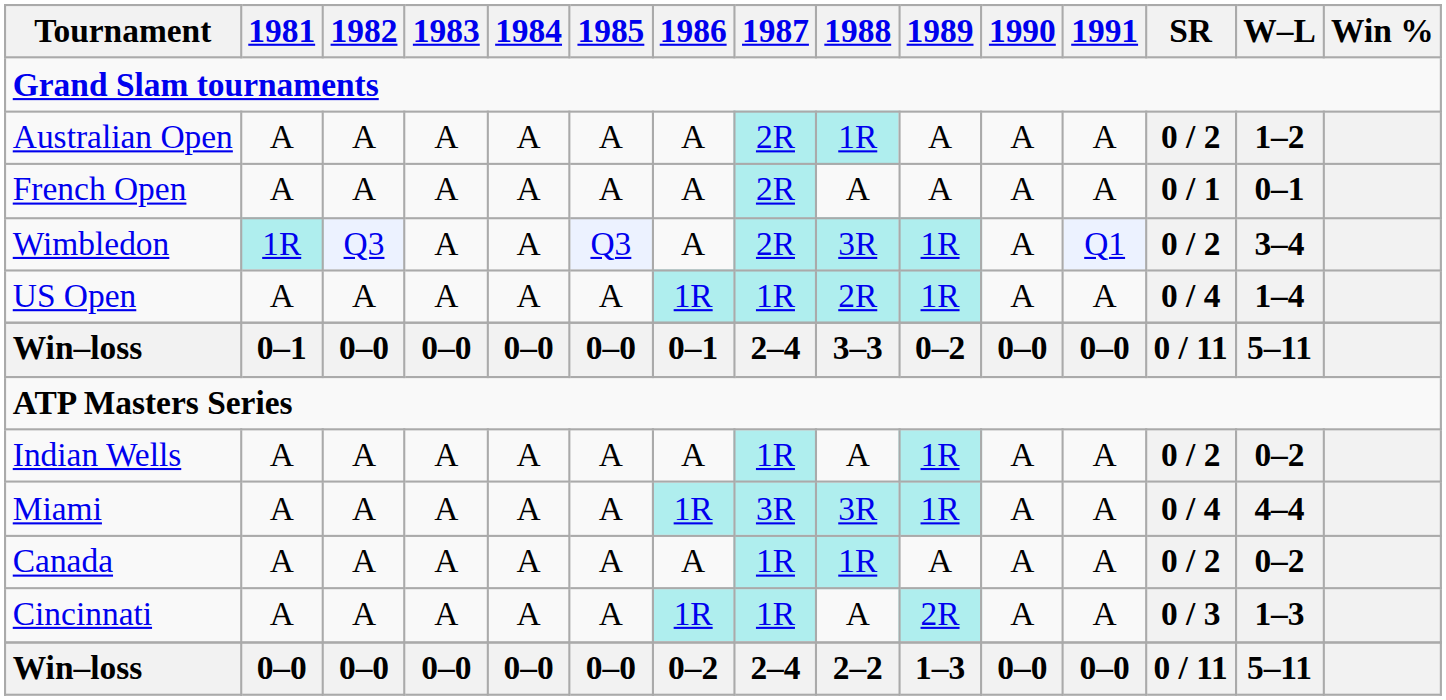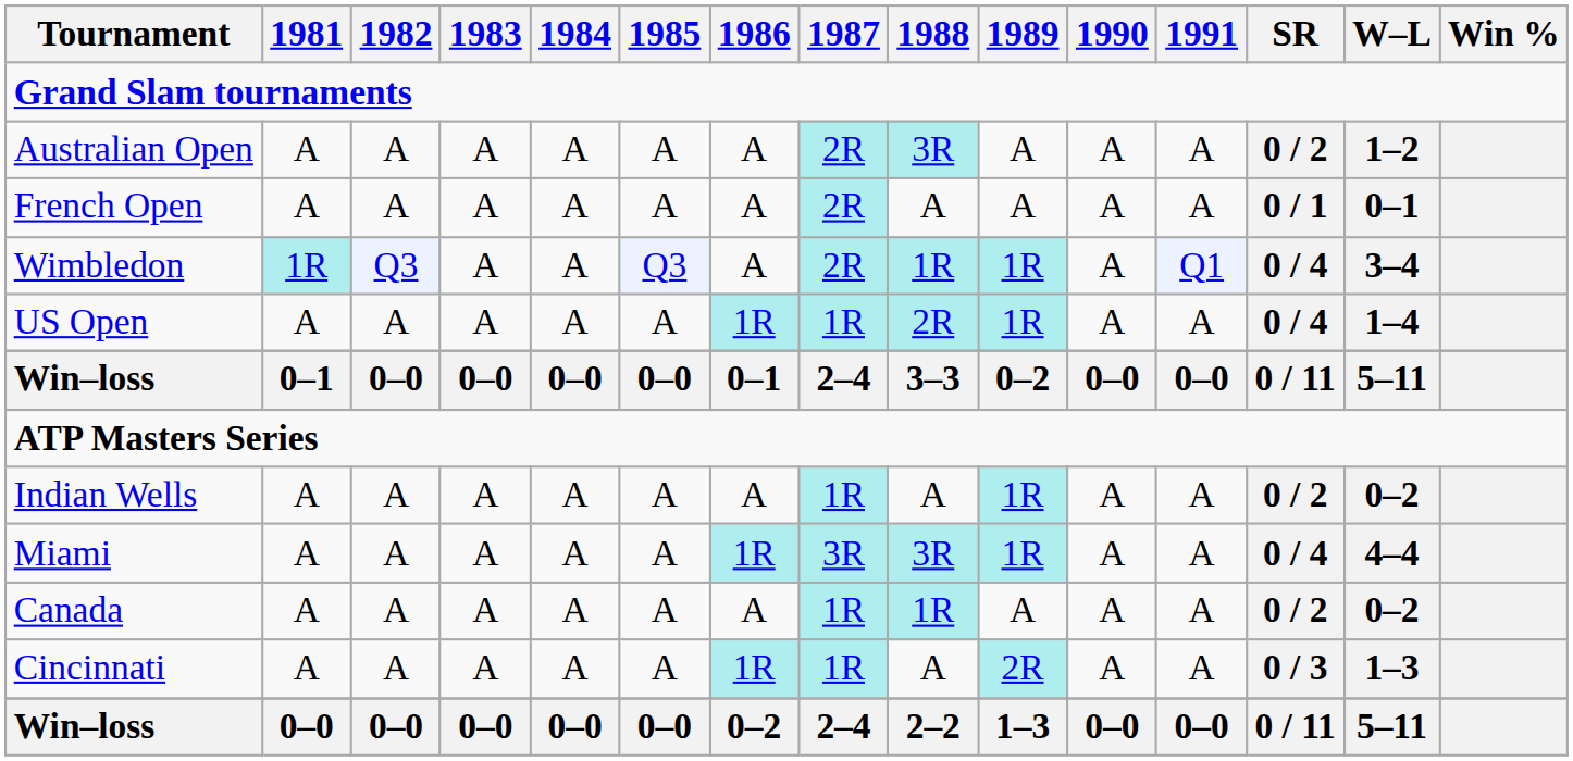 <table class=wikitable style=text-align:center>
 <tr>
 <th>Tournament</th>
 <th><a href='#'>1981</a></th>
 <th><a href='#'>1982</a></th>
 <th><a href='#'>1983</a></th>
 <th><a href='#'>1984</a></th>
 <th><a href='#'>1985</a></th>
 <th><a href='#'>1986</a></th>
 <th><a href='#'>1987</a></th>
 <th><a href='#'>1988</a></th>
 <th><a href='#'>1989</a></th>
 <th><a href='#'>1990</a></th>
 <th><a href='#'>1991</a></th>
 <th>SR</th>
 <th>W–L</th>
 <th>Win %</th>
 </tr>
 <tr>
 <td colspan=25 style=text-align:left><a href='#'><strong>Grand Slam tournaments</strong></a></td>
 </tr>
 <tr>
 <td align=left><a href='#'>Australian Open</a></td>
 <td>A</td>
 <td>A</td>
 <td>A</td>
 <td>A</td>
 <td>A</td>
 <td>A</td>
 <td style=background:#afeeee><a href='#'>2R</a></td>
-<td style=background:#afeeee><a href='#'>1R</a></td>
+<td style=background:#afeeee><a href='#'>3R</a></td>
 <td>A</td>
 <td>A</td>
 <td>A</td>
 <th>0 / 2</th>
 <th>1–2</th>
 <th></th>
 </tr>
 <tr>
 <td align=left><a href='#'>French Open</a></td>
 <td>A</td>
 <td>A</td>
 <td>A</td>
 <td>A</td>
 <td>A</td>
 <td>A</td>
 <td style=background:#afeeee><a href='#'>2R</a></td>
 <td>A</td>
 <td>A</td>
 <td>A</td>
 <td>A</td>
 <th>0 / 1</th>
 <th>0–1</th>
 <th></th>
 </tr>
 <tr>
 <td align=left><a href='#'>Wimbledon</a></td>
 <td style=background:#afeeee><a href='#'>1R</a></td>
 <td style=background:#ecf2ff><a href='#'>Q3</a></td>
 <td>A</td>
 <td>A</td>
 <td style=background:#ecf2ff><a href='#'>Q3</a></td>
 <td>A</td>
 <td style=background:#afeeee><a href='#'>2R</a></td>
-<td style=background:#afeeee><a href='#'>3R</a></td>
+<td style=background:#afeeee><a href='#'>1R</a></td>
 <td style=background:#afeeee><a href='#'>1R</a></td>
 <td>A</td>
 <td style=background:#ecf2ff><a href='#'>Q1</a></td>
-<th>0 / 2</th>
+<th>0 / 4</th>
 <th>3–4</th>
 <th></th>
 </tr>
 <tr>
 <td align=left><a href='#'>US Open</a></td>
 <td>A</td>
 <td>A</td>
 <td>A</td>
 <td>A</td>
 <td>A</td>
 <td style=background:#afeeee><a href='#'>1R</a></td>
 <td style=background:#afeeee><a href='#'>1R</a></td>
 <td style=background:#afeeee><a href='#'>2R</a></td>
 <td style=background:#afeeee><a href='#'>1R</a></td>
 <td>A</td>
 <td>A</td>
 <th>0 / 4</th>
 <th>1–4</th>
 <th></th>
 </tr>
 <tr>
 </tr>
 <tr style=font-weight:bold;background:#efefef>
 <th style=text-align:left>Win–loss</th>
 <th>0–1</th>
 <th>0–0</th>
 <th>0–0</th>
 <th>0–0</th>
 <th>0–0</th>
 <th>0–1</th>
 <th>2–4</th>
 <th>3–3</th>
 <th>0–2</th>
 <th>0–0</th>
 <th>0–0</th>
 <th>0 / 11</th>
 <th>5–11</th>
 <th></th>
 </tr>
 <tr>
 <td colspan=23 align=left><strong>ATP Masters Series</strong></td>
 </tr>
 <tr>
 <td align=left><a href='#'>Indian Wells</a></td>
 <td>A</td>
 <td>A</td>
 <td>A</td>
 <td>A</td>
 <td>A</td>
 <td>A</td>
 <td bgcolor=afeeee><a href='#'>1R</a></td>
 <td>A</td>
 <td bgcolor=afeeee><a href='#'>1R</a></td>
 <td>A</td>
 <td>A</td>
 <th>0 / 2</th>
 <th>0–2</th>
 <th></th>
 </tr>
 <tr>
 <td align=left><a href='#'>Miami</a></td>
 <td>A</td>
 <td>A</td>
 <td>A</td>
 <td>A</td>
 <td>A</td>
 <td bgcolor=afeeee><a href='#'>1R</a></td>
 <td bgcolor=afeeee><a href='#'>3R</a></td>
 <td bgcolor=afeeee><a href='#'>3R</a></td>
 <td bgcolor=afeeee><a href='#'>1R</a></td>
 <td>A</td>
 <td>A</td>
 <th>0 / 4</th>
 <th>4–4</th>
 <th></th>
 </tr>
 <tr>
 <td align=left><a href='#'>Canada</a></td>
 <td>A</td>
 <td>A</td>
 <td>A</td>
 <td>A</td>
 <td>A</td>
 <td>A</td>
 <td bgcolor=afeeee><a href='#'>1R</a></td>
 <td bgcolor=afeeee><a href='#'>1R</a></td>
 <td>A</td>
 <td>A</td>
 <td>A</td>
 <th>0 / 2</th>
 <th>0–2</th>
 <th></th>
 </tr>
 <tr>
 <td align=left><a href='#'>Cincinnati</a></td>
 <td>A</td>
 <td>A</td>
 <td>A</td>
 <td>A</td>
 <td>A</td>
 <td bgcolor=afeeee><a href='#'>1R</a></td>
 <td bgcolor=afeeee><a href='#'>1R</a></td>
 <td>A</td>
 <td bgcolor=afeeee><a href='#'>2R</a></td>
 <td>A</td>
 <td>A</td>
 <th>0 / 3</th>
 <th>1–3</th>
 <th></th>
 </tr>
 <tr>
 </tr>
 <tr style=font-weight:bold;background:#efefef>
 <th style=text-align:left>Win–loss</th>
 <th>0–0</th>
 <th>0–0</th>
 <th>0–0</th>
 <th>0–0</th>
 <th>0–0</th>
 <th>0–2</th>
 <th>2–4</th>
 <th>2–2</th>
 <th>1–3</th>
 <th>0–0</th>
 <th>0–0</th>
 <th>0 / 11</th>
 <th>5–11</th>
 <th></th>
 </tr>
 </table>
